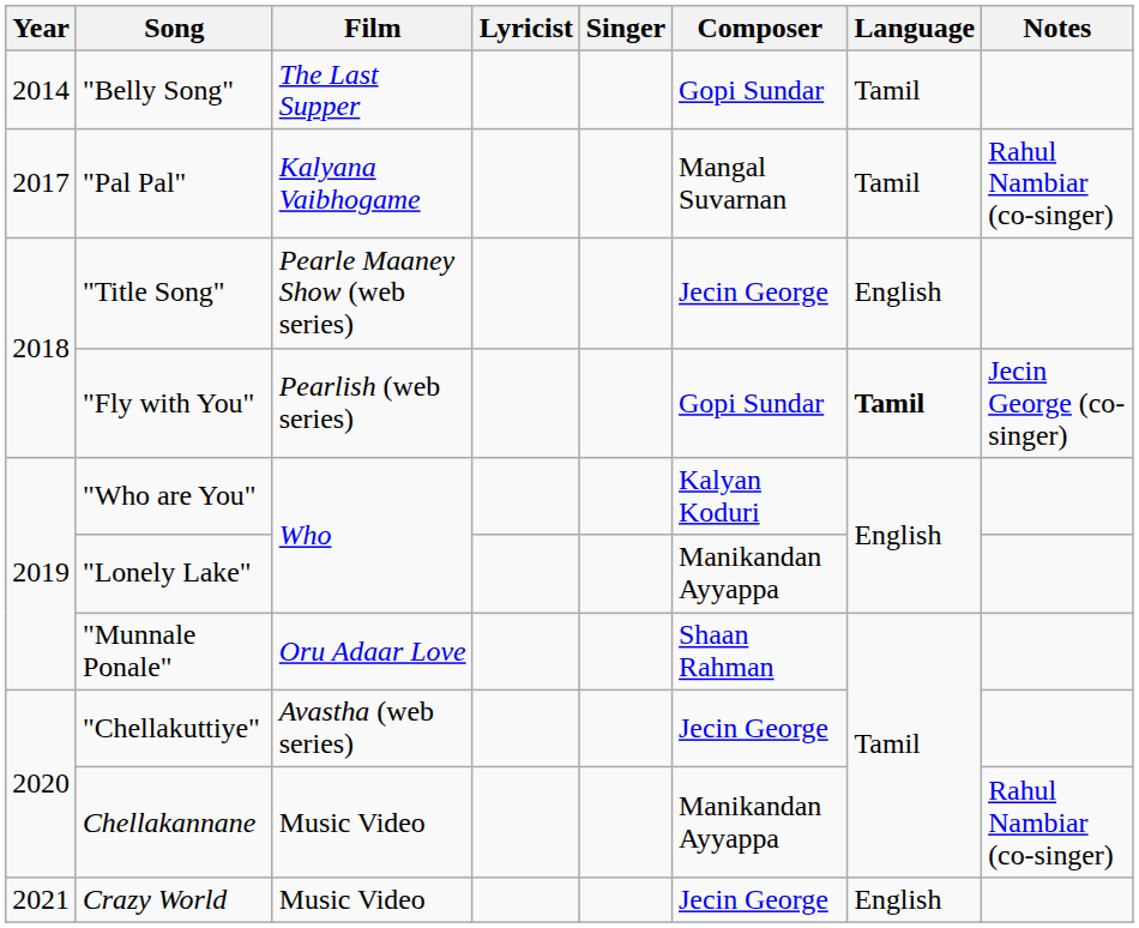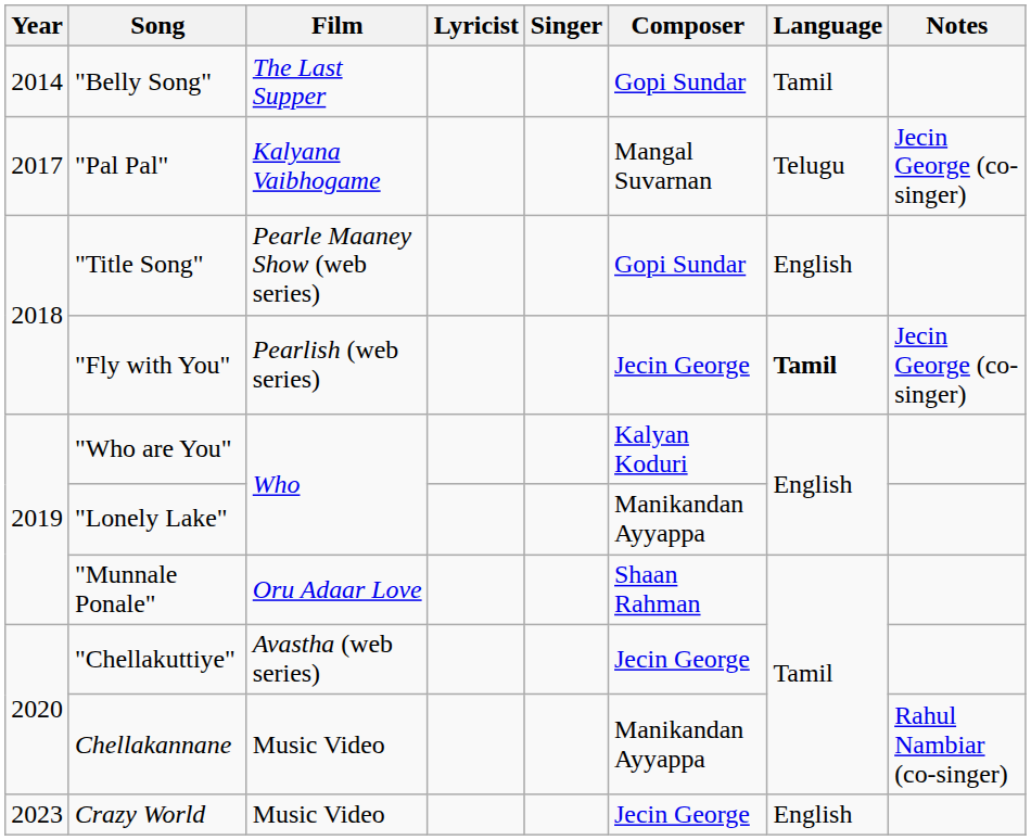 <table class="wikitable sortable" style="width:50%;">
 <tr>
 <th>Year</th>
 <th>Song</th>
 <th>Film</th>
 <th>Lyricist</th>
 <th>Singer</th>
 <th>Composer</th>
 <th>Language</th>
 <th>Notes</th>
 </tr>
 <tr>
 <td>2014</td>
 <td>"Belly Song"</td>
 <td><em><a href='#'>The Last Supper</a></em></td>
 <td></td>
 <td></td>
 <td><a href='#'>Gopi Sundar</a></td>
 <td>Tamil</td>
 <td></td>
 </tr>
 <tr>
 <td>2017</td>
 <td>"Pal Pal"</td>
 <td><em><a href='#'>Kalyana Vaibhogame</a></em></td>
 <td></td>
 <td></td>
 <td>Mangal Suvarnan</td>
-<td>Tamil</td>
-<td><a href='#'>Rahul Nambiar</a> (co-singer)</td>
+<td>Telugu</td>
+<td><a href='#'>Jecin George</a> (co-singer)</td>
 </tr>
 <tr>
 <td rowspan=2>2018</td>
 <td>"Title Song"</td>
 <td><em>Pearle Maaney Show</em> (web series)</td>
 <td></td>
 <td></td>
-<td><a href='#'>Jecin George</a></td>
+<td><a href='#'>Gopi Sundar</a></td>
 <td>English</td>
 <td></td>
 </tr>
 <tr>
 <td>"Fly with You"</td>
 <td><em>Pearlish</em> (web series)</td>
 <td></td>
 <td></td>
-<td><a href='#'>Gopi Sundar</a></td>
+<td><a href='#'>Jecin George</a></td>
 <td><strong>Tamil</strong></td>
 <td><a href='#'>Jecin George</a> (co-singer)</td>
 </tr>
 <tr>
 <td rowspan=3>2019</td>
 <td>"Who are You"</td>
 <td rowspan=2><em><a href='#'>Who</a></em></td>
 <td></td>
 <td></td>
 <td><a href='#'>Kalyan Koduri</a></td>
 <td rowspan=2>English</td>
 <td></td>
 </tr>
 <tr>
 <td>"Lonely Lake"</td>
 <td></td>
 <td></td>
 <td>Manikandan Ayyappa</td>
 <td></td>
 </tr>
 <tr>
 <td>"Munnale Ponale"</td>
 <td><em><a href='#'>Oru Adaar Love</a></em></td>
 <td></td>
 <td></td>
 <td><a href='#'>Shaan Rahman</a></td>
 <td rowspan=3>Tamil</td>
 <td></td>
 </tr>
 <tr>
 <td rowspan=2>2020</td>
 <td>"Chellakuttiye"</td>
 <td><em>Avastha</em> (web series)</td>
 <td></td>
 <td></td>
 <td><a href='#'>Jecin George</a></td>
 <td></td>
 </tr>
 <tr>
 <td><em>Chellakannane</em></td>
 <td>Music Video</td>
 <td></td>
 <td></td>
 <td>Manikandan Ayyappa</td>
 <td><a href='#'>Rahul Nambiar</a> (co-singer)</td>
 </tr>
 <tr>
-<td>2021</td>
+<td>2023</td>
 <td><em>Crazy World</em></td>
 <td>Music Video</td>
 <td></td>
 <td></td>
 <td><a href='#'>Jecin George</a></td>
 <td>English</td>
 <td></td>
 </tr>
 </table>
